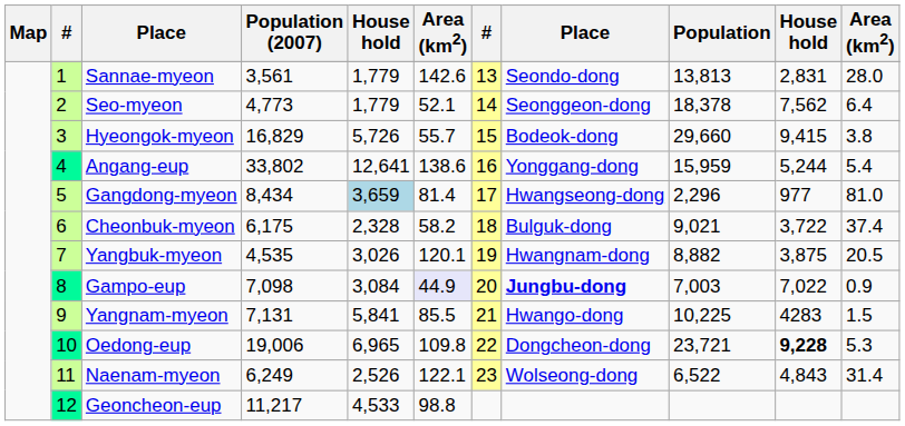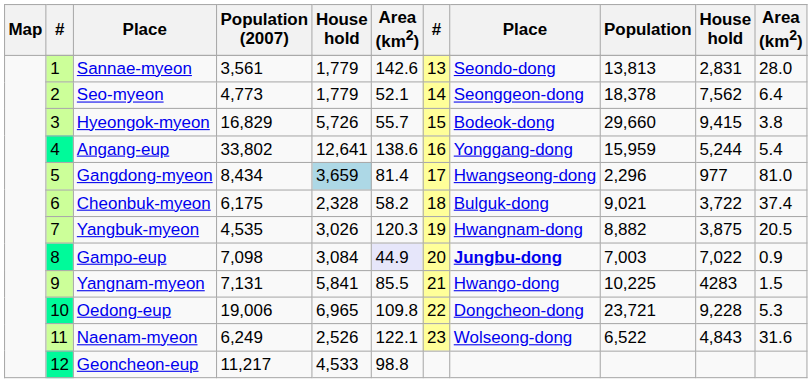 <table class="wikitable"  style="font-size:100%;" align=center>
 <tr>
 <th>Map</th>
 <th>#</th>
 <th>Place</th>
 <th>Population<br>(2007)</th>
 <th>House<br>hold</th>
 <th>Area<br>(km<sup>2</sup>)</th>
 <th>#</th>
 <th>Place</th>
 <th>Population<br></th>
 <th>House<br>hold</th>
 <th>Area<br>(km<sup>2</sup>)</th>
 </tr>
 <tr>
 <td rowspan=26></td>
 </tr>
 <tr --------->
 <td style="background:#CF9">1</td>
 <td><a href='#'>Sannae-myeon</a></td>
 <td>3,561</td>
 <td>1,779</td>
 <td>142.6</td>
 <td style="background:#FF9">13</td>
 <td><a href='#'>Seondo-dong</a></td>
 <td>13,813</td>
 <td>2,831</td>
 <td>28.0</td>
 </tr>
 <tr --------->
 <td style="background:#CF9">2</td>
 <td><a href='#'>Seo-myeon</a></td>
 <td>4,773</td>
 <td>1,779</td>
 <td>52.1</td>
 <td style="background:#FF9">14</td>
 <td><a href='#'>Seonggeon-dong</a></td>
 <td>18,378</td>
 <td>7,562</td>
 <td>6.4</td>
 </tr>
 <tr --------->
 <td style="background:#CF9">3</td>
 <td><a href='#'>Hyeongok-myeon</a></td>
 <td>16,829</td>
 <td>5,726</td>
 <td>55.7</td>
 <td style="background:#FF9">15</td>
 <td><a href='#'>Bodeok-dong</a></td>
 <td>29,660</td>
 <td>9,415</td>
 <td>3.8</td>
 </tr>
 <tr --------->
 <td style="background:#00FA9A">4</td>
 <td><a href='#'>Angang-eup</a></td>
 <td>33,802</td>
 <td>12,641</td>
 <td>138.6</td>
 <td style="background:#FF9">16</td>
 <td><a href='#'>Yonggang-dong</a></td>
 <td>15,959</td>
 <td>5,244</td>
 <td>5.4</td>
 </tr>
 <tr --------->
 <td style="background:#CF9">5</td>
 <td><a href='#'>Gangdong-myeon</a></td>
 <td>8,434</td>
 <td style="background: lightblue;">3,659</td>
 <td>81.4</td>
 <td style="background:#FF9">17</td>
 <td><a href='#'>Hwangseong-dong</a></td>
 <td>2,296</td>
 <td>977</td>
 <td>81.0</td>
 </tr>
 <tr --------->
 <td style="background:#CF9">6</td>
 <td><a href='#'>Cheonbuk-myeon</a></td>
 <td>6,175</td>
 <td>2,328</td>
 <td>58.2</td>
 <td style="background:#FF9">18</td>
 <td><a href='#'>Bulguk-dong</a></td>
 <td>9,021</td>
 <td>3,722</td>
 <td>37.4</td>
 </tr>
 <tr --------->
 <td style="background:#CF9">7</td>
 <td><a href='#'>Yangbuk-myeon</a></td>
 <td>4,535</td>
 <td>3,026</td>
-<td>120.1</td>
+<td>120.3</td>
 <td style="background:#FF9">19</td>
 <td><a href='#'>Hwangnam-dong</a></td>
 <td>8,882</td>
 <td>3,875</td>
 <td>20.5</td>
 </tr>
 <tr --------->
 <td style="background:#00FA9A">8</td>
 <td><a href='#'>Gampo-eup</a></td>
 <td>7,098</td>
 <td>3,084</td>
 <td style="background: lavender;">44.9</td>
 <td style="background:#FF9">20</td>
 <td><strong><a href='#'>Jungbu-dong</a></strong></td>
 <td>7,003</td>
 <td>7,022</td>
 <td>0.9</td>
 </tr>
 <tr --------->
 <td style="background:#CF9">9</td>
 <td><a href='#'>Yangnam-myeon</a></td>
 <td>7,131</td>
 <td>5,841</td>
 <td>85.5</td>
 <td style="background:#FF9">21</td>
 <td><a href='#'>Hwango-dong</a></td>
 <td>10,225</td>
 <td>4283</td>
 <td>1.5</td>
 </tr>
 <tr --------->
 <td style="background:#00FA9A">10</td>
 <td><a href='#'>Oedong-eup</a></td>
 <td>19,006</td>
 <td>6,965</td>
 <td>109.8</td>
 <td style="background:#FF9">22</td>
 <td><a href='#'>Dongcheon-dong</a></td>
 <td>23,721</td>
-<td><strong>9,228</strong></td>
+<td>9,228</td>
 <td>5.3</td>
 </tr>
 <tr --------->
 <td style="background:#CF9">11</td>
 <td><a href='#'>Naenam-myeon</a></td>
 <td>6,249</td>
 <td>2,526</td>
 <td>122.1</td>
 <td style="background:#FF9">23</td>
 <td><a href='#'>Wolseong-dong</a></td>
 <td>6,522</td>
 <td>4,843</td>
-<td>31.4</td>
+<td>31.6</td>
 </tr>
 <tr --------->
 <td style="background:#00FA9A">12</td>
 <td><a href='#'>Geoncheon-eup</a></td>
 <td>11,217</td>
 <td>4,533</td>
 <td>98.8</td>
 <td></td>
 <td></td>
 <td></td>
 <td></td>
 <td></td>
 </tr>
 </table>
